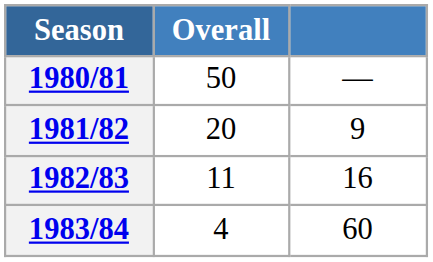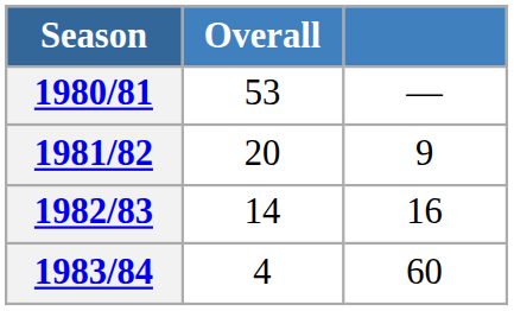 <table class="wikitable" style="font-size:86%; text-align:center; border:grey solid 1px; border-collapse:collapse; background:#ffffff;">
 <tr>
 <th style="background-color:#369; color:white; width:60px;"> Season </th>
 <th style="background-color:#4180be; color:white; width:55px;">Overall</th>
 <th style="background-color:#4180be; color:white; width:55px;"></th>
 </tr>
 <tr>
 <th scope="row" style="text-align:center;"><a href='#'>1980/81</a></th>
-<td align=center>50</td>
+<td align=center>53</td>
 <td align=center>—</td>
 </tr>
 <tr>
 <th scope="row" style="text-align:center;"><a href='#'>1981/82</a></th>
 <td align=center>20</td>
 <td align=center>9</td>
 </tr>
 <tr>
 <th scope="row" style="text-align:center;"><a href='#'>1982/83</a></th>
-<td align=center>11</td>
+<td align=center>14</td>
 <td align=center>16</td>
 </tr>
 <tr>
 <th scope="row" style="text-align:center;"><a href='#'>1983/84</a></th>
 <td align=center>4</td>
 <td align=center>60</td>
 </tr>
 </table>
